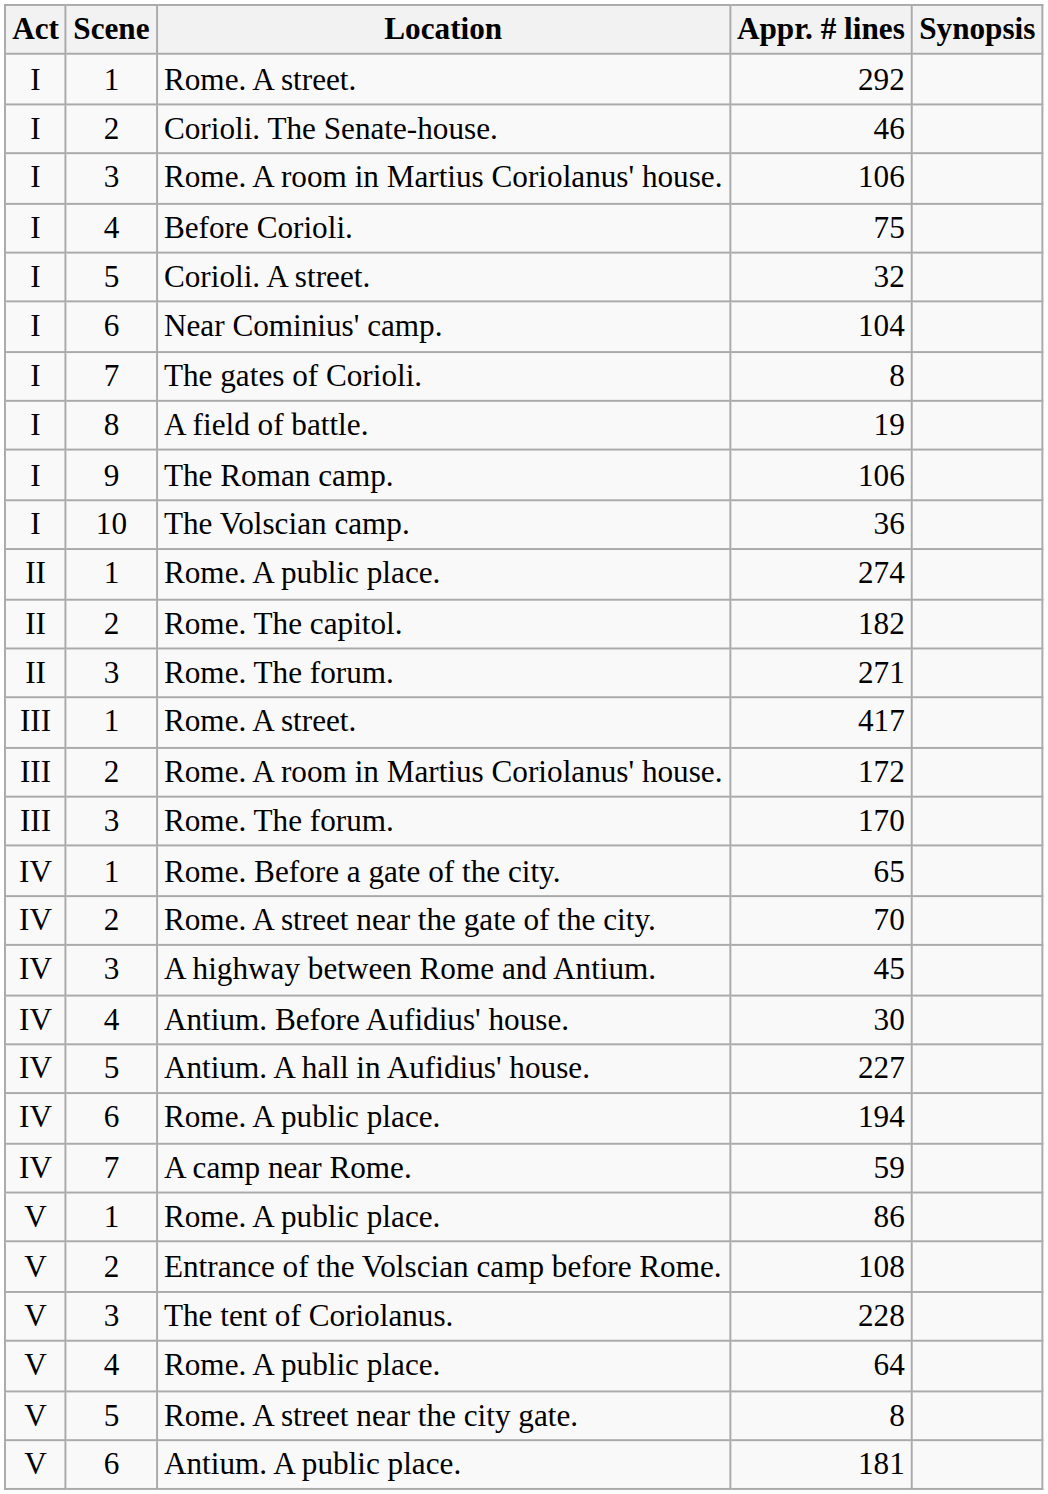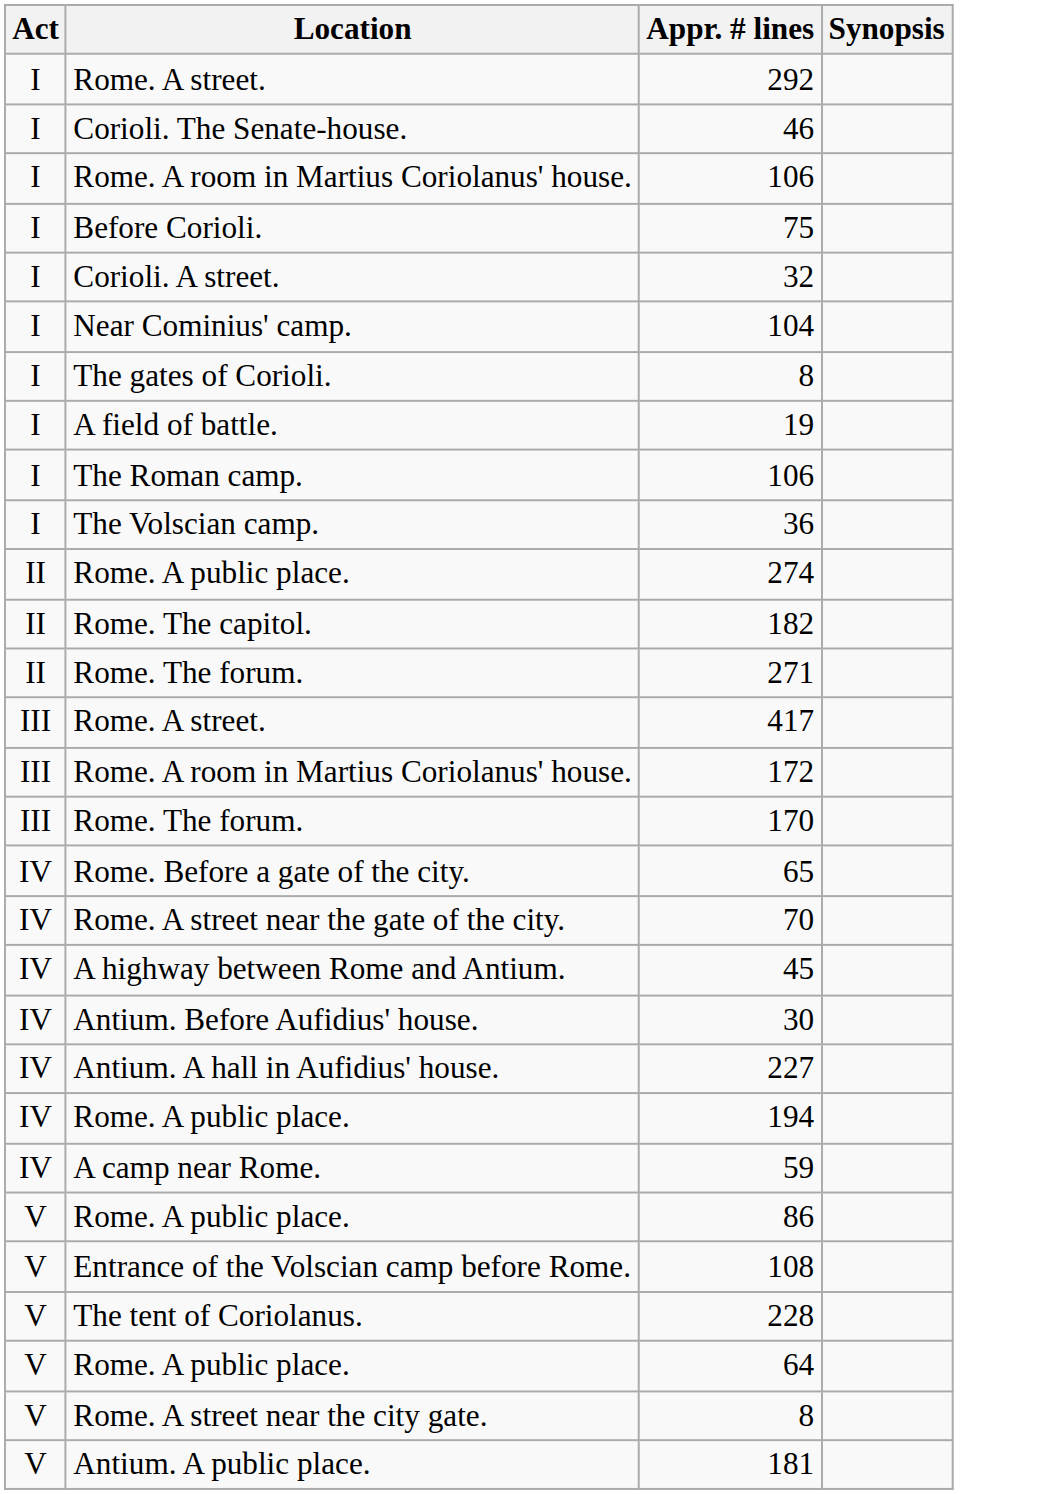 <table class="wikitable">
 <tr>
 <th>Act</th>
-<th data-sort-type="number">Scene</th>
 <th>Location</th>
 <th data-sort-type="number">Appr. # lines</th>
 <th>Synopsis</th>
 </tr>
 <tr>
 <td style="text-align:center;">I</td>
-<td style="text-align:center;">1</td>
 <td>Rome. A street.</td>
 <td style="text-align:right;">292</td>
 <td></td>
 </tr>
 <tr>
 <td style="text-align:center;">I</td>
-<td style="text-align:center;">2</td>
 <td>Corioli. The Senate-house.</td>
 <td style="text-align:right;">46</td>
 <td></td>
 </tr>
 <tr>
 <td style="text-align:center;">I</td>
-<td style="text-align:center;">3</td>
 <td>Rome. A room in Martius Coriolanus' house.</td>
 <td style="text-align:right;">106</td>
 <td></td>
 </tr>
 <tr>
 <td style="text-align:center;">I</td>
-<td style="text-align:center;">4</td>
 <td>Before Corioli.</td>
 <td style="text-align:right;">75</td>
 <td></td>
 </tr>
 <tr>
 <td style="text-align:center;">I</td>
-<td style="text-align:center;">5</td>
 <td>Corioli. A street.</td>
 <td style="text-align:right;">32</td>
 <td></td>
 </tr>
 <tr>
 <td style="text-align:center;">I</td>
-<td style="text-align:center;">6</td>
 <td>Near Cominius' camp.</td>
 <td style="text-align:right;">104</td>
 <td></td>
 </tr>
 <tr>
 <td style="text-align:center;">I</td>
-<td style="text-align:center;">7</td>
 <td>The gates of Corioli.</td>
 <td style="text-align:right;">8</td>
 <td></td>
 </tr>
 <tr>
 <td style="text-align:center;">I</td>
-<td style="text-align:center;">8</td>
 <td>A field of battle.</td>
 <td style="text-align:right;">19</td>
 <td></td>
 </tr>
 <tr>
 <td style="text-align:center;">I</td>
-<td style="text-align:center;">9</td>
 <td>The Roman camp.</td>
 <td style="text-align:right;">106</td>
 <td></td>
 </tr>
 <tr>
 <td style="text-align:center;">I</td>
-<td style="text-align:center;">10</td>
 <td>The Volscian camp.</td>
 <td style="text-align:right;">36</td>
 <td></td>
 </tr>
 <tr>
 <td style="text-align:center;">II</td>
-<td style="text-align:center;">1</td>
 <td>Rome. A public place.</td>
 <td style="text-align:right;">274</td>
 <td></td>
 </tr>
 <tr>
 <td style="text-align:center;">II</td>
-<td style="text-align:center;">2</td>
 <td>Rome. The capitol.</td>
 <td style="text-align:right;">182</td>
 <td></td>
 </tr>
 <tr>
 <td style="text-align:center;">II</td>
-<td style="text-align:center;">3</td>
 <td>Rome. The forum.</td>
 <td style="text-align:right;">271</td>
 <td></td>
 </tr>
 <tr>
 <td style="text-align:center;">III</td>
-<td style="text-align:center;">1</td>
 <td>Rome. A street.</td>
 <td style="text-align:right;">417</td>
 <td></td>
 </tr>
 <tr>
 <td style="text-align:center;">III</td>
-<td style="text-align:center;">2</td>
 <td>Rome. A room in Martius Coriolanus' house.</td>
 <td style="text-align:right;">172</td>
 <td></td>
 </tr>
 <tr>
 <td style="text-align:center;">III</td>
-<td style="text-align:center;">3</td>
 <td>Rome. The forum.</td>
 <td style="text-align:right;">170</td>
 <td></td>
 </tr>
 <tr>
 <td style="text-align:center;">IV</td>
-<td style="text-align:center;">1</td>
 <td>Rome. Before a gate of the city.</td>
 <td style="text-align:right;">65</td>
 <td></td>
 </tr>
 <tr>
 <td style="text-align:center;">IV</td>
-<td style="text-align:center;">2</td>
 <td>Rome. A street near the gate of the city.</td>
 <td style="text-align:right;">70</td>
 <td></td>
 </tr>
 <tr>
 <td style="text-align:center;">IV</td>
-<td style="text-align:center;">3</td>
 <td>A highway between Rome and Antium.</td>
 <td style="text-align:right;">45</td>
 <td></td>
 </tr>
 <tr>
 <td style="text-align:center;">IV</td>
-<td style="text-align:center;">4</td>
 <td>Antium. Before Aufidius' house.</td>
 <td style="text-align:right;">30</td>
 <td></td>
 </tr>
 <tr>
 <td style="text-align:center;">IV</td>
-<td style="text-align:center;">5</td>
 <td>Antium. A hall in Aufidius' house.</td>
 <td style="text-align:right;">227</td>
 <td></td>
 </tr>
 <tr>
 <td style="text-align:center;">IV</td>
-<td style="text-align:center;">6</td>
 <td>Rome. A public place.</td>
 <td style="text-align:right;">194</td>
 <td></td>
 </tr>
 <tr>
 <td style="text-align:center;">IV</td>
-<td style="text-align:center;">7</td>
 <td>A camp near Rome.</td>
 <td style="text-align:right;">59</td>
 <td></td>
 </tr>
 <tr>
 <td style="text-align:center;">V</td>
-<td style="text-align:center;">1</td>
 <td>Rome. A public place.</td>
 <td style="text-align:right;">86</td>
 <td></td>
 </tr>
 <tr>
 <td style="text-align:center;">V</td>
-<td style="text-align:center;">2</td>
 <td>Entrance of the Volscian camp before Rome.</td>
 <td style="text-align:right;">108</td>
 <td></td>
 </tr>
 <tr>
 <td style="text-align:center;">V</td>
-<td style="text-align:center;">3</td>
 <td>The tent of Coriolanus.</td>
 <td style="text-align:right;">228</td>
 <td></td>
 </tr>
 <tr>
 <td style="text-align:center;">V</td>
-<td style="text-align:center;">4</td>
 <td>Rome. A public place.</td>
 <td style="text-align:right;">64</td>
 <td></td>
 </tr>
 <tr>
 <td style="text-align:center;">V</td>
-<td style="text-align:center;">5</td>
 <td>Rome. A street near the city gate.</td>
 <td style="text-align:right;">8</td>
 <td></td>
 </tr>
 <tr>
 <td style="text-align:center;">V</td>
-<td style="text-align:center;">6</td>
 <td>Antium. A public place.</td>
 <td style="text-align:right;">181</td>
 <td></td>
 </tr>
 </table>
